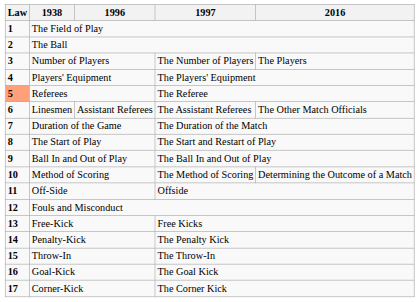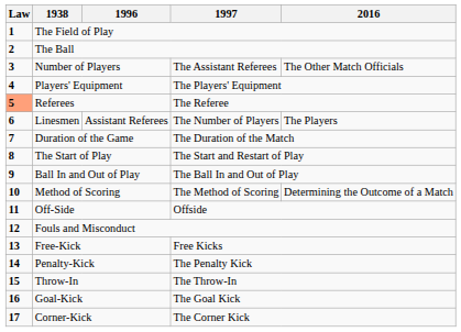 <table class="wikitable" style="margin-left:0.2em; border: 10px;">
 <tr>
 <th>Law</th>
 <th>1938</th>
 <th>1996</th>
 <th>1997</th>
 <th>2016</th>
 </tr>
 <tr>
 <td><strong>1</strong></td>
 <td colspan=4>The Field of Play</td>
 </tr>
 <tr>
 <td><strong>2</strong></td>
 <td colspan=4>The Ball</td>
 </tr>
 <tr>
 <td><strong>3</strong></td>
 <td colspan=2>Number of Players</td>
-<td colspan=1>The Number of Players</td>
-<td colspan=1>The Players</td>
+<td colspan=1>The Assistant Referees</td>
+<td colspan=1>The Other Match Officials</td>
 </tr>
 <tr>
 <td><strong>4</strong></td>
 <td colspan=2>Players' Equipment</td>
 <td colspan=2>The Players' Equipment</td>
 </tr>
 <tr>
 <td style="background: lightsalmon;"><strong>5</strong></td>
 <td colspan=2>Referees</td>
 <td colspan=2>The Referee</td>
 </tr>
 <tr>
 <td><strong>6</strong></td>
 <td colspan=1>Linesmen</td>
 <td colspan=1>Assistant Referees</td>
-<td colspan=1>The Assistant Referees</td>
-<td colspan=1>The Other Match Officials</td>
+<td colspan=1>The Number of Players</td>
+<td colspan=1>The Players</td>
 </tr>
 <tr>
 <td><strong>7</strong></td>
 <td colspan=2>Duration of the Game</td>
 <td colspan=2>The Duration of the Match</td>
 </tr>
 <tr>
 <td><strong>8</strong></td>
 <td colspan=2>The Start of Play</td>
 <td colspan=2>The Start and Restart of Play</td>
 </tr>
 <tr>
 <td><strong>9</strong></td>
 <td colspan=2>Ball In and Out of Play</td>
 <td colspan=2>The Ball In and Out of Play</td>
 </tr>
 <tr>
 <td><strong>10</strong></td>
 <td colspan=2>Method of Scoring</td>
 <td colspan=1>The Method of Scoring</td>
 <td colspan=1>Determining the Outcome of a Match</td>
 </tr>
 <tr>
 <td><strong>11</strong></td>
 <td colspan=2>Off-Side</td>
 <td colspan=21>Offside</td>
 </tr>
 <tr>
 <td><strong>12</strong></td>
 <td colspan=4>Fouls and Misconduct</td>
 </tr>
 <tr>
 <td><strong>13</strong></td>
 <td colspan=2>Free-Kick</td>
 <td colspan=2>Free Kicks</td>
 </tr>
 <tr>
 <td><strong>14</strong></td>
 <td colspan=2>Penalty-Kick</td>
 <td colspan=2>The Penalty Kick</td>
 </tr>
 <tr>
 <td><strong>15</strong></td>
 <td colspan=2>Throw-In</td>
 <td colspan=2>The Throw-In</td>
 </tr>
 <tr>
 <td><strong>16</strong></td>
 <td colspan=2>Goal-Kick</td>
 <td colspan=2>The Goal Kick</td>
 </tr>
 <tr>
 <td><strong>17</strong></td>
 <td colspan=2>Corner-Kick</td>
 <td colspan=2>The Corner Kick</td>
 </tr>
 <tr>
 </tr>
 </table>
